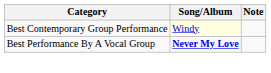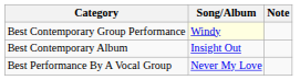 <table class="wikitable">
 <tr>
 <th>Category</th>
 <th>Song/Album</th>
 <th>Note</th>
 </tr>
 <tr>
 <td>Best Contemporary Group Performance</td>
 <td style="background: lightyellow;"><a href='#'>Windy</a></td>
 <td></td>
 </tr>
 <tr>
+<td>Best Contemporary Album</td>
+<td><a href='#'>Insight Out</a></td>
+<td></td>
+</tr>
+<tr>
 <td>Best Performance By A Vocal Group</td>
-<td><strong><a href='#'>Never My Love</a></strong></td>
+<td><a href='#'>Never My Love</a></td>
 <td></td>
 </tr>
 </table>
